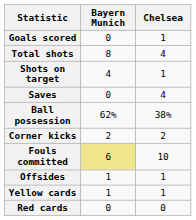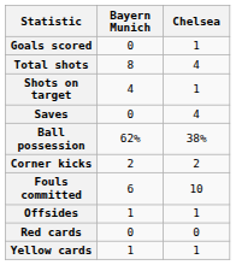 <table class="wikitable plainrowheaders" style="text-align:center">
 <tr>
 <th scope="col" style="width:100px">Statistic</th>
 <th scope="col" style="width:70px">Bayern Munich</th>
 <th scope="col" style="width:70px">Chelsea</th>
 </tr>
 <tr>
 <th scope=row>Goals scored</th>
 <td>0</td>
 <td>1</td>
 </tr>
 <tr>
 <th scope=row>Total shots</th>
 <td>8</td>
 <td>4</td>
 </tr>
 <tr>
 <th scope=row>Shots on target</th>
 <td>4</td>
 <td>1</td>
 </tr>
 <tr>
 <th scope=row>Saves</th>
 <td>0</td>
 <td>4</td>
 </tr>
 <tr>
 <th scope=row>Ball possession</th>
 <td>62%</td>
 <td>38%</td>
 </tr>
 <tr>
 <th scope=row>Corner kicks</th>
 <td>2</td>
 <td>2</td>
 </tr>
 <tr>
 <th scope=row>Fouls committed</th>
-<td style="background: khaki;">6</td>
+<td>6</td>
 <td>10</td>
 </tr>
 <tr>
 <th scope=row>Offsides</th>
 <td>1</td>
 <td>1</td>
 </tr>
 <tr>
+<th scope=row>Red cards</th>
+<td>0</td>
+<td>0</td>
+</tr>
+<tr>
 <th scope=row>Yellow cards</th>
 <td>1</td>
 <td>1</td>
 </tr>
-<tr>
-<th scope=row>Red cards</th>
-<td>0</td>
-<td>0</td>
-</tr>
 </table>
